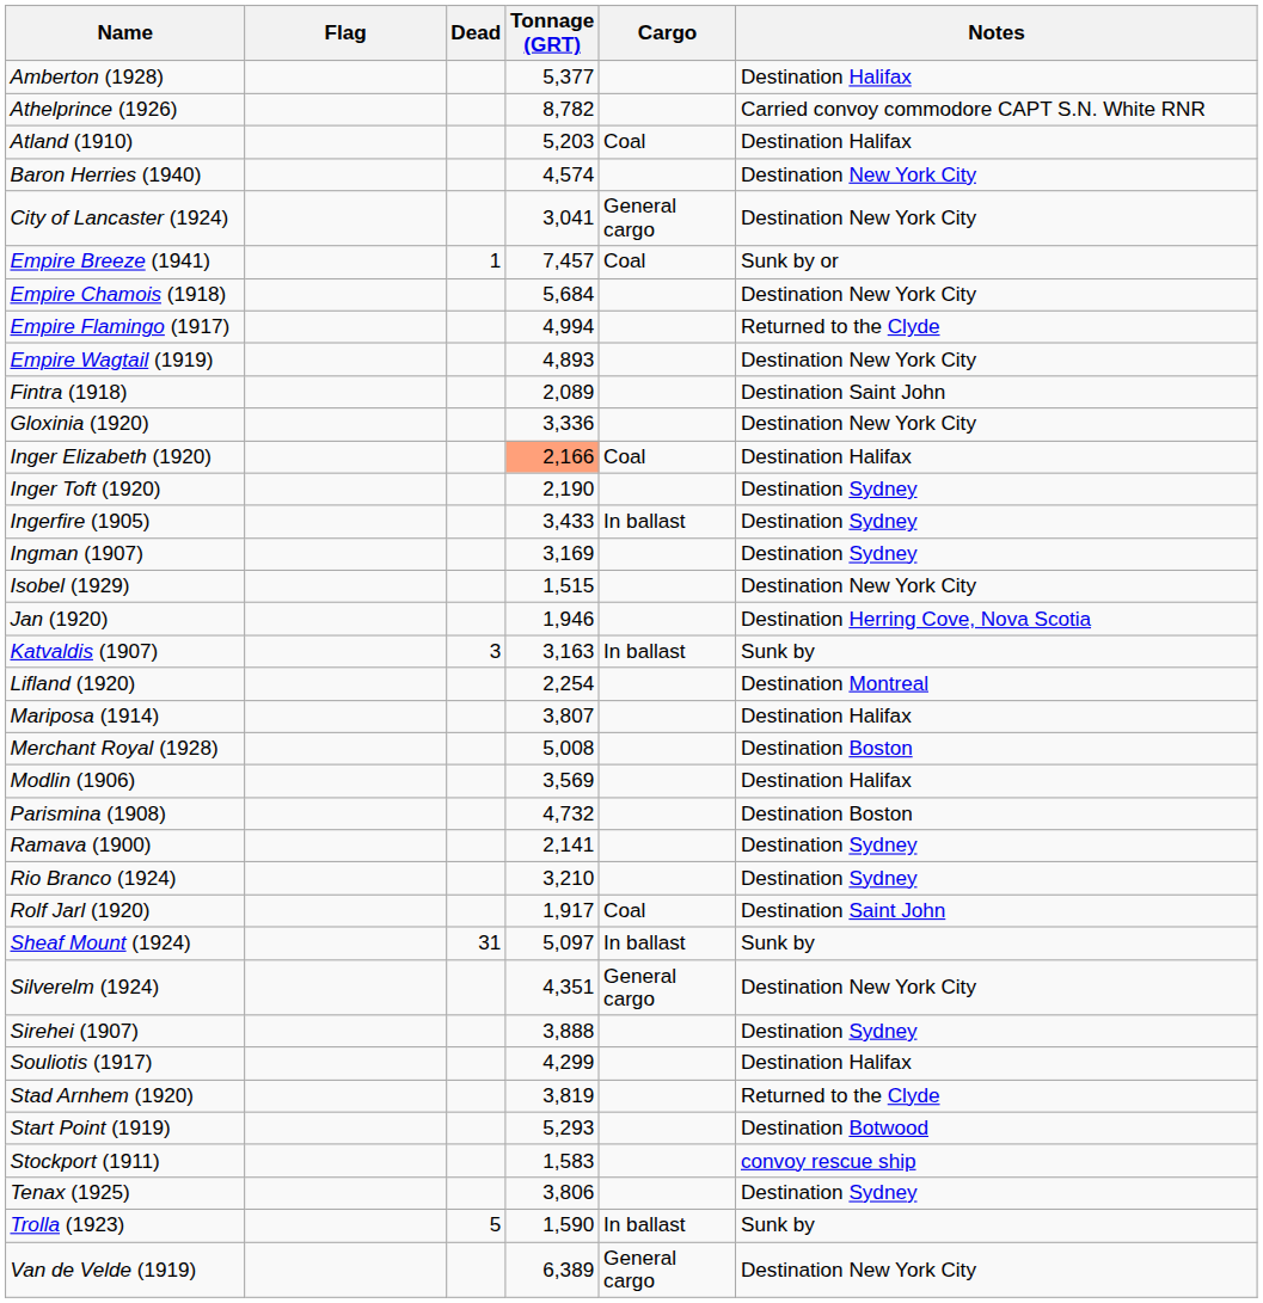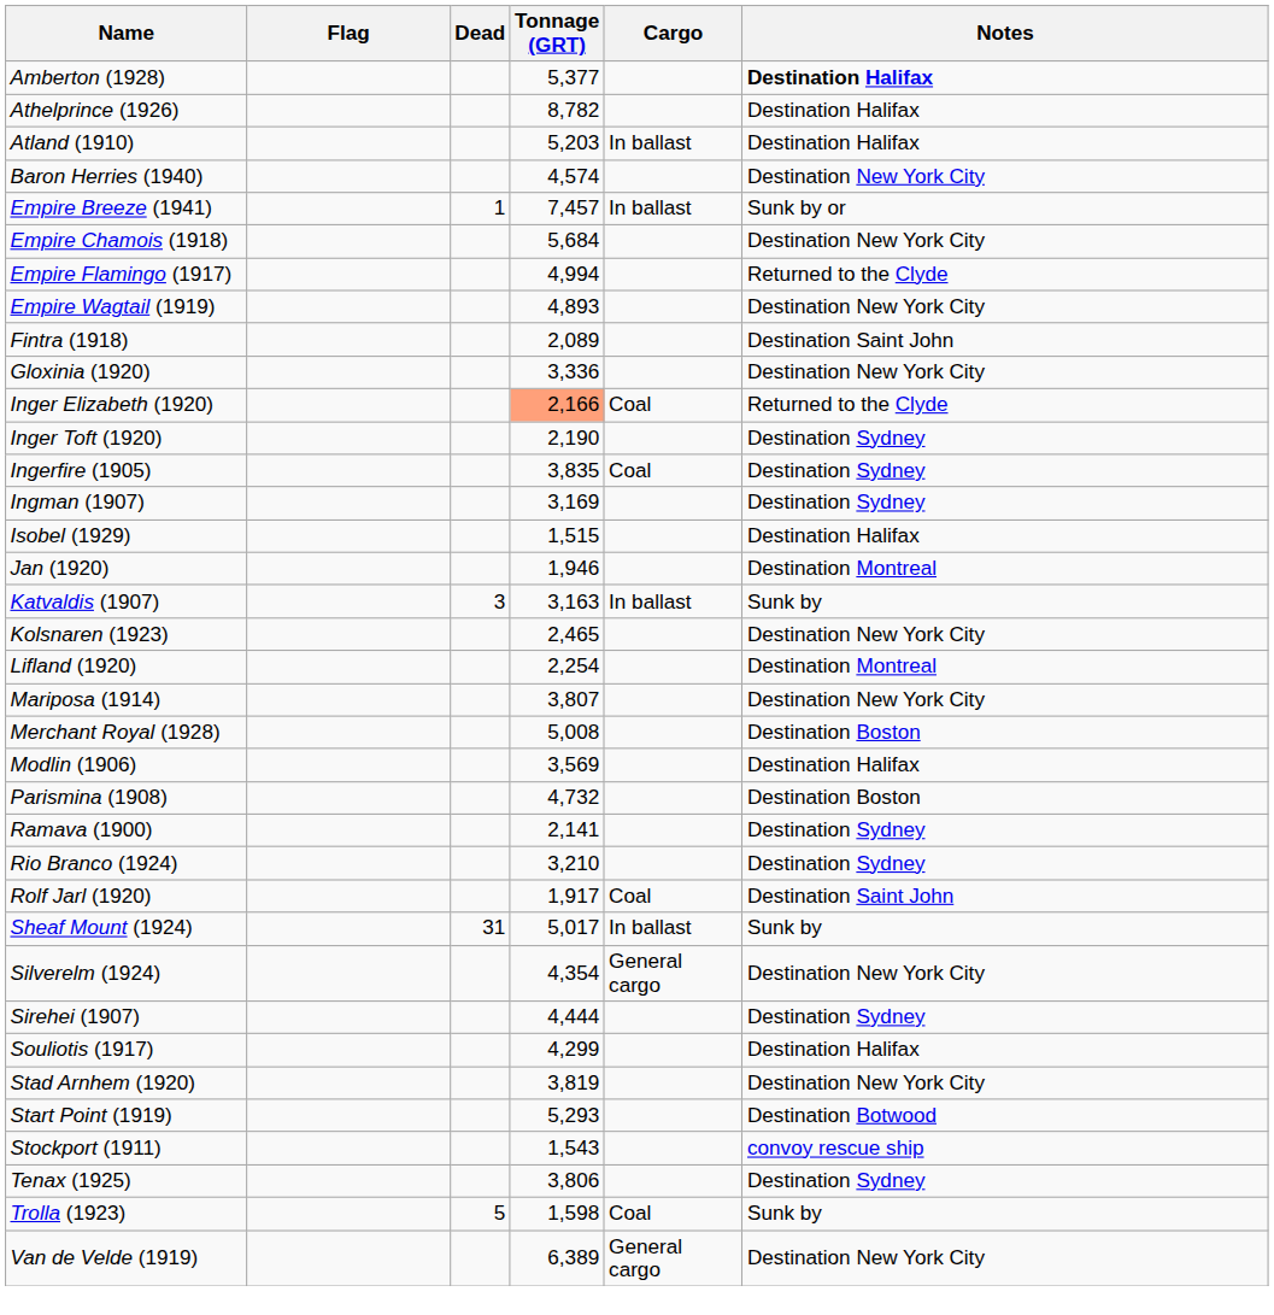 <table Class="wikitable sortable">
 <tr>
 <th scope="col" width="180px">Name</th>
 <th scope="col" width="150px">Flag</th>
 <th scope="col" width="25px">Dead</th>
 <th scope="col" width="25px">Tonnage <a href='#'>(GRT)</a></th>
 <th scope="col" width="100px">Cargo</th>
 <th scope="col" width="400px">Notes</th>
 </tr>
 <tr>
 <td align="left"><em>Amberton</em> (1928)</td>
 <td align="left"></td>
 <td></td>
 <td align="right">5,377</td>
 <td></td>
-<td align="left">Destination <a href='#'>Halifax</a></td>
+<td align="left"><strong>Destination <a href='#'>Halifax</a></strong></td>
 </tr>
 <tr>
 <td align="left"><em>Athelprince</em> (1926)</td>
 <td align="left"></td>
 <td></td>
 <td align="right">8,782</td>
 <td></td>
-<td align="left">Carried convoy commodore CAPT S.N. White RNR</td>
+<td align="left">Destination Halifax</td>
 </tr>
 <tr>
 <td align="left"><em>Atland</em> (1910)</td>
 <td align="left"></td>
 <td></td>
 <td align="right">5,203</td>
-<td align="left">Coal</td>
+<td align="left">In ballast</td>
 <td align="left">Destination Halifax</td>
 </tr>
 <tr>
 <td align="left"><em>Baron Herries</em> (1940)</td>
 <td align="left"></td>
 <td></td>
 <td align="right">4,574</td>
 <td></td>
 <td align="left">Destination <a href='#'>New York City</a></td>
 </tr>
 <tr>
-<td align="left"><em>City of Lancaster</em> (1924)</td>
-<td align="left"></td>
-<td></td>
-<td align="right">3,041</td>
-<td align="left">General cargo</td>
-<td align="left">Destination New York City</td>
-</tr>
-<tr>
 <td align="left"><a href='#'><em>Empire Breeze</em></a> (1941)</td>
 <td align="left"></td>
 <td align="right">1</td>
 <td align="right">7,457</td>
-<td align="left">Coal</td>
+<td align="left">In ballast</td>
 <td align="left">Sunk by  or </td>
 </tr>
 <tr>
 <td align="left"><a href='#'><em>Empire Chamois</em></a> (1918)</td>
 <td align="left"></td>
 <td></td>
 <td align="right">5,684</td>
 <td></td>
 <td align="left">Destination New York City</td>
 </tr>
 <tr>
 <td align="left"><a href='#'><em>Empire Flamingo</em></a> (1917)</td>
 <td align="left"></td>
 <td></td>
 <td align="right">4,994</td>
 <td></td>
 <td align="left">Returned to the <a href='#'>Clyde</a></td>
 </tr>
 <tr>
 <td align="left"><a href='#'><em>Empire Wagtail</em></a> (1919)</td>
 <td align="left"></td>
 <td></td>
 <td align="right">4,893</td>
 <td></td>
 <td align="left">Destination New York City</td>
 </tr>
 <tr>
 <td align="left"><em>Fintra</em> (1918)</td>
 <td align="left"></td>
 <td></td>
 <td align="right">2,089</td>
 <td></td>
 <td align="left">Destination Saint John</td>
 </tr>
 <tr>
 <td align="left"><em>Gloxinia</em> (1920)</td>
 <td align="left"></td>
 <td></td>
 <td align="right">3,336</td>
 <td></td>
 <td align="left">Destination New York City</td>
 </tr>
 <tr>
 <td align="left"><em>Inger Elizabeth</em> (1920)</td>
 <td align="left"></td>
 <td></td>
 <td align="right" style="background: lightsalmon;">2,166</td>
 <td align="left">Coal</td>
-<td align="left">Destination Halifax</td>
+<td align="left">Returned to the <a href='#'>Clyde</a></td>
 </tr>
 <tr>
 <td align="left"><em>Inger Toft</em> (1920)</td>
 <td align="left"></td>
 <td></td>
 <td align="right">2,190</td>
 <td></td>
 <td align="left">Destination <a href='#'>Sydney</a></td>
 </tr>
 <tr>
 <td align="left"><em>Ingerfire</em> (1905)</td>
 <td align="left"></td>
 <td></td>
-<td align="right">3,433</td>
-<td align="left">In ballast</td>
+<td align="right">3,835</td>
+<td align="left">Coal</td>
 <td align="left">Destination <a href='#'>Sydney</a></td>
 </tr>
 <tr>
 <td align="left"><em>Ingman</em> (1907)</td>
 <td align="left"></td>
 <td></td>
 <td align="right">3,169</td>
 <td></td>
 <td align="left">Destination <a href='#'>Sydney</a></td>
 </tr>
 <tr>
 <td align="left"><em>Isobel</em> (1929)</td>
 <td align="left"></td>
 <td></td>
 <td align="right">1,515</td>
 <td></td>
-<td align="left">Destination New York City</td>
+<td align="left">Destination Halifax</td>
 </tr>
 <tr>
 <td align="left"><em>Jan</em> (1920)</td>
 <td align="left"></td>
 <td></td>
 <td align="right">1,946</td>
 <td></td>
-<td align="left">Destination <a href='#'>Herring Cove, Nova Scotia</a></td>
+<td align="left">Destination <a href='#'>Montreal</a></td>
 </tr>
 <tr>
 <td align="left"><em><a href='#'>Katvaldis</a></em> (1907)</td>
 <td align="left"></td>
 <td align="right">3</td>
 <td align="right">3,163</td>
 <td align="left">In ballast</td>
 <td align="left">Sunk by </td>
+</tr>
+<tr>
+<td align="left"><em>Kolsnaren</em> (1923)</td>
+<td align="left"></td>
+<td></td>
+<td align="right">2,465</td>
+<td></td>
+<td align="left">Destination New York City</td>
 </tr>
 <tr>
 <td align="left"><em>Lifland</em> (1920)</td>
 <td align="left"></td>
 <td></td>
 <td align="right">2,254</td>
 <td></td>
 <td align="left">Destination <a href='#'>Montreal</a></td>
 </tr>
 <tr>
 <td align="left"><em>Mariposa</em> (1914)</td>
 <td align="left"></td>
 <td></td>
 <td align="right">3,807</td>
 <td></td>
-<td align="left">Destination Halifax</td>
+<td align="left">Destination New York City</td>
 </tr>
 <tr>
 <td align="left"><em>Merchant Royal</em> (1928)</td>
 <td align="left"></td>
 <td></td>
 <td align="right">5,008</td>
 <td></td>
 <td align="left">Destination <a href='#'>Boston</a></td>
 </tr>
 <tr>
 <td align="left"><em>Modlin</em> (1906)</td>
 <td align="left"></td>
 <td></td>
 <td align="right">3,569</td>
 <td></td>
 <td align="left">Destination Halifax</td>
 </tr>
 <tr>
 <td align="left"><em>Parismina</em> (1908)</td>
 <td align="left"></td>
 <td></td>
 <td align="right">4,732</td>
 <td></td>
 <td align="left">Destination Boston</td>
 </tr>
 <tr>
 <td align="left"><em>Ramava</em> (1900)</td>
 <td align="left"></td>
 <td></td>
 <td align="right">2,141</td>
 <td></td>
 <td align="left">Destination <a href='#'>Sydney</a></td>
 </tr>
 <tr>
 <td align="left"><em>Rio Branco</em> (1924)</td>
 <td align="left"></td>
 <td></td>
 <td align="right">3,210</td>
 <td></td>
 <td align="left">Destination <a href='#'>Sydney</a></td>
 </tr>
 <tr>
 <td align="left"><em>Rolf Jarl</em> (1920)</td>
 <td align="left"></td>
 <td></td>
 <td align="right">1,917</td>
 <td align="left">Coal</td>
 <td align="left">Destination <a href='#'>Saint John</a></td>
 </tr>
 <tr>
 <td align="left"><em><a href='#'>Sheaf Mount</a></em> (1924)</td>
 <td align="left"></td>
 <td align="right">31</td>
-<td align="right">5,097</td>
+<td align="right">5,017</td>
 <td align="left">In ballast</td>
 <td align="left">Sunk by </td>
 </tr>
 <tr>
 <td align="left"><em>Silverelm</em> (1924)</td>
 <td align="left"></td>
 <td></td>
-<td align="right">4,351</td>
+<td align="right">4,354</td>
 <td align="left">General cargo</td>
 <td align="left">Destination New York City</td>
 </tr>
 <tr>
 <td align="left"><em>Sirehei</em> (1907)</td>
 <td align="left"></td>
 <td></td>
-<td align="right">3,888</td>
+<td align="right">4,444</td>
 <td></td>
 <td align="left">Destination <a href='#'>Sydney</a></td>
 </tr>
 <tr>
 <td align="left"><em>Souliotis</em> (1917)</td>
 <td align="left"></td>
 <td></td>
 <td align="right">4,299</td>
 <td></td>
 <td align="left">Destination Halifax</td>
 </tr>
 <tr>
 <td align="left"><em>Stad Arnhem</em> (1920)</td>
 <td align="left"></td>
 <td></td>
 <td align="right">3,819</td>
 <td></td>
-<td align="left">Returned to the <a href='#'>Clyde</a></td>
+<td align="left">Destination New York City</td>
 </tr>
 <tr>
 <td align="left"><em>Start Point</em> (1919)</td>
 <td align="left"></td>
 <td></td>
 <td align="right">5,293</td>
 <td></td>
 <td align="left">Destination <a href='#'>Botwood</a></td>
 </tr>
 <tr>
 <td align="left"><em>Stockport</em> (1911)</td>
 <td align="left"></td>
 <td></td>
-<td align="right">1,583</td>
+<td align="right">1,543</td>
 <td></td>
 <td align="left"><a href='#'>convoy rescue ship</a></td>
 </tr>
 <tr>
 <td align="left"><em>Tenax</em> (1925)</td>
 <td align="left"></td>
 <td></td>
 <td align="right">3,806</td>
 <td></td>
 <td align="left">Destination <a href='#'>Sydney</a></td>
 </tr>
 <tr>
 <td align="left"><em><a href='#'>Trolla</a></em> (1923)</td>
 <td align="left"></td>
 <td align="right">5</td>
-<td align="right">1,590</td>
-<td align="left">In ballast</td>
+<td align="right">1,598</td>
+<td align="left">Coal</td>
 <td align="left">Sunk by </td>
 </tr>
 <tr>
 <td align="left"><em>Van de Velde</em> (1919)</td>
 <td align="left"></td>
 <td></td>
 <td align="right">6,389</td>
 <td align="left">General cargo</td>
 <td align="left">Destination New York City</td>
 </tr>
 </table>
